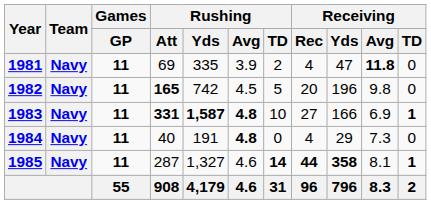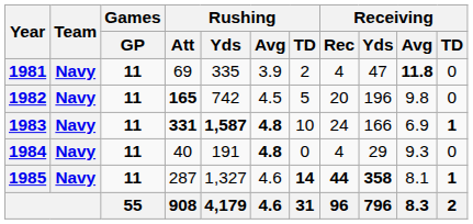 <table class="wikitable" style="text-align:center;">
 <tr>
 <th rowspan="2">Year</th>
 <th rowspan="2">Team</th>
 <th colspan="1">Games</th>
 <th colspan="4">Rushing</th>
 <th colspan="4">Receiving</th>
 </tr>
 <tr>
 <th>GP</th>
 <th>Att</th>
 <th>Yds</th>
 <th>Avg</th>
 <th>TD</th>
 <th>Rec</th>
 <th>Yds</th>
 <th>Avg</th>
 <th>TD</th>
 </tr>
 <tr>
 <th><a href='#'>1981</a></th>
 <th><a href='#'>Navy</a></th>
 <td><strong>11</strong></td>
 <td>69</td>
 <td>335</td>
 <td>3.9</td>
 <td>2</td>
 <td>4</td>
 <td>47</td>
 <td><strong>11.8</strong></td>
 <td>0</td>
 </tr>
 <tr>
 <th><a href='#'>1982</a></th>
 <th><a href='#'>Navy</a></th>
 <td><strong>11</strong></td>
 <td><strong>165</strong></td>
 <td>742</td>
 <td>4.5</td>
 <td>5</td>
 <td>20</td>
 <td>196</td>
 <td>9.8</td>
 <td>0</td>
 </tr>
 <tr>
 <th><a href='#'>1983</a></th>
 <th><a href='#'>Navy</a></th>
 <td><strong>11</strong></td>
 <td><strong>331</strong></td>
 <td><strong>1,587</strong></td>
 <td><strong>4.8</strong></td>
 <td>10</td>
-<td>27</td>
+<td>24</td>
 <td>166</td>
 <td>6.9</td>
 <td><strong>1</strong></td>
 </tr>
 <tr>
 <th><a href='#'>1984</a></th>
 <th><a href='#'>Navy</a></th>
 <td><strong>11</strong></td>
 <td>40</td>
 <td>191</td>
 <td><strong>4.8</strong></td>
 <td>0</td>
 <td>4</td>
 <td>29</td>
-<td>7.3</td>
+<td>9.3</td>
 <td>0</td>
 </tr>
 <tr>
 <th><a href='#'>1985</a></th>
 <th><a href='#'>Navy</a></th>
 <td><strong>11</strong></td>
 <td>287</td>
 <td>1,327</td>
 <td>4.6</td>
 <td><strong>14</strong></td>
 <td><strong>44</strong></td>
 <td><strong>358</strong></td>
 <td>8.1</td>
 <td><strong>1</strong></td>
 </tr>
 <tr>
 <th colspan="2"></th>
 <th>55</th>
 <th>908</th>
 <th>4,179</th>
 <th>4.6</th>
 <th>31</th>
 <th>96</th>
 <th>796</th>
 <th>8.3</th>
 <th>2</th>
 </tr>
 </table>
